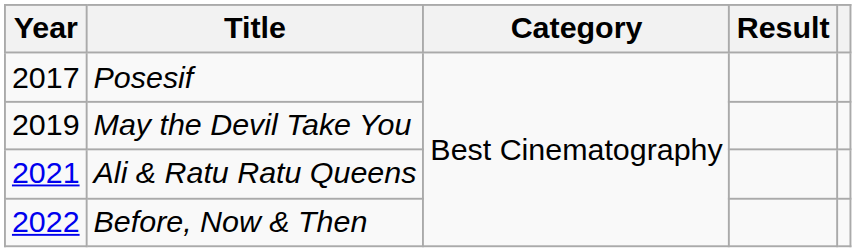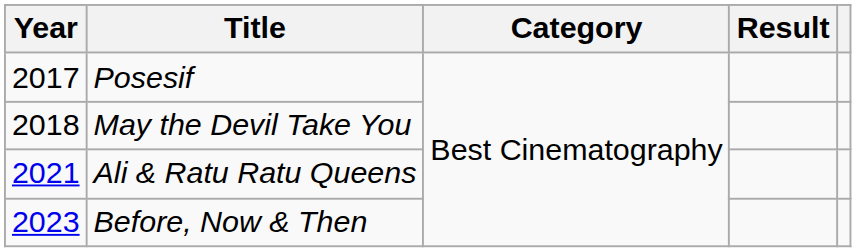 <table class="wikitable">
 <tr>
 <th>Year</th>
 <th>Title</th>
 <th>Category</th>
 <th>Result</th>
 <th></th>
 </tr>
 <tr>
 <td>2017</td>
 <td><em>Posesif</em></td>
 <td rowspan="4">Best Cinematography</td>
 <td></td>
 <td align="center"></td>
 </tr>
 <tr>
-<td>2019</td>
+<td>2018</td>
 <td><em>May the Devil Take You</em></td>
 <td></td>
 <td align="center"></td>
 </tr>
 <tr>
 <td><a href='#'>2021</a></td>
 <td><em>Ali & Ratu Ratu Queens</em></td>
 <td></td>
 <td align="center"></td>
 </tr>
 <tr>
-<td><a href='#'>2022</a></td>
+<td><a href='#'>2023</a></td>
 <td><em>Before, Now & Then</em></td>
 <td></td>
 <td align="center"></td>
 </tr>
 </table>
